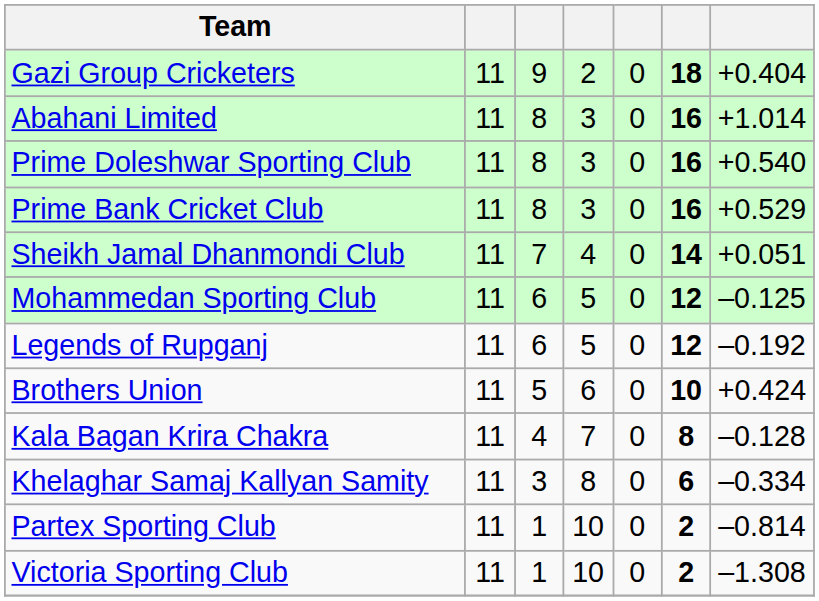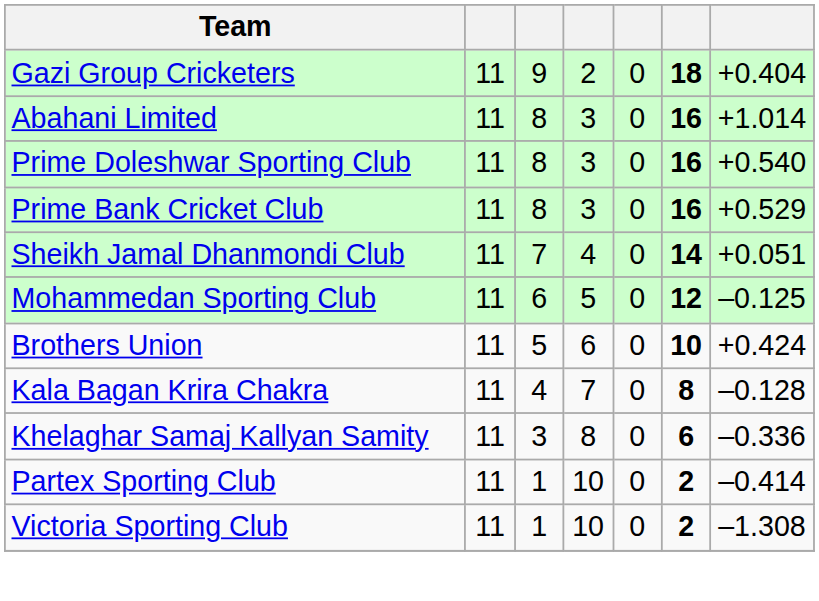 <table class="wikitable" style="text-align:center">
 <tr>
 <th style="width:250px">Team</th>
 <th width="20"></th>
 <th width="20"></th>
 <th width="20"></th>
 <th width="20"></th>
 <th width="20"></th>
 <th width="50"></th>
 </tr>
 <tr style="background:#cfc">
 <td style="text-align:left;"><a href='#'>Gazi Group Cricketers</a></td>
 <td>11</td>
 <td>9</td>
 <td>2</td>
 <td>0</td>
 <td><strong>18</strong></td>
 <td>+0.404</td>
 </tr>
 <tr style="background:#cfc">
 <td style="text-align:left;"><a href='#'>Abahani Limited</a></td>
 <td>11</td>
 <td>8</td>
 <td>3</td>
 <td>0</td>
 <td><strong>16</strong></td>
 <td>+1.014</td>
 </tr>
 <tr style="background:#cfc">
 <td style="text-align:left;"><a href='#'>Prime Doleshwar Sporting Club</a></td>
 <td>11</td>
 <td>8</td>
 <td>3</td>
 <td>0</td>
 <td><strong>16</strong></td>
 <td>+0.540</td>
 </tr>
 <tr style="background:#cfc">
 <td style="text-align:left;"><a href='#'>Prime Bank Cricket Club</a></td>
 <td>11</td>
 <td>8</td>
 <td>3</td>
 <td>0</td>
 <td><strong>16</strong></td>
 <td>+0.529</td>
 </tr>
 <tr style="background:#cfc">
 <td style="text-align:left;"><a href='#'>Sheikh Jamal Dhanmondi Club</a></td>
 <td>11</td>
 <td>7</td>
 <td>4</td>
 <td>0</td>
 <td><strong>14</strong></td>
 <td>+0.051</td>
 </tr>
 <tr style="background:#cfc">
 <td style="text-align:left;"><a href='#'>Mohammedan Sporting Club</a></td>
 <td>11</td>
 <td>6</td>
 <td>5</td>
 <td>0</td>
 <td><strong>12</strong></td>
 <td>–0.125</td>
 </tr>
 <tr>
-<td style="text-align:left;"><a href='#'>Legends of Rupganj</a></td>
-<td>11</td>
-<td>6</td>
-<td>5</td>
-<td>0</td>
-<td><strong>12</strong></td>
-<td>–0.192</td>
-</tr>
-<tr>
 <td style="text-align:left;"><a href='#'>Brothers Union</a></td>
 <td>11</td>
 <td>5</td>
 <td>6</td>
 <td>0</td>
 <td><strong>10</strong></td>
 <td>+0.424</td>
 </tr>
 <tr>
 <td style="text-align:left;"><a href='#'>Kala Bagan Krira Chakra</a></td>
 <td>11</td>
 <td>4</td>
 <td>7</td>
 <td>0</td>
 <td><strong>8</strong></td>
 <td>–0.128</td>
 </tr>
 <tr>
 <td style="text-align:left;"><a href='#'>Khelaghar Samaj Kallyan Samity</a></td>
 <td>11</td>
 <td>3</td>
 <td>8</td>
 <td>0</td>
 <td><strong>6</strong></td>
-<td>–0.334</td>
+<td>–0.336</td>
 </tr>
 <tr>
 <td style="text-align:left;"><a href='#'>Partex Sporting Club</a></td>
 <td>11</td>
 <td>1</td>
 <td>10</td>
 <td>0</td>
 <td><strong>2</strong></td>
-<td>–0.814</td>
+<td>–0.414</td>
 </tr>
 <tr>
 <td style="text-align:left;"><a href='#'>Victoria Sporting Club</a></td>
 <td>11</td>
 <td>1</td>
 <td>10</td>
 <td>0</td>
 <td><strong>2</strong></td>
 <td>–1.308</td>
 </tr>
 <tr>
 </tr>
 </table>
